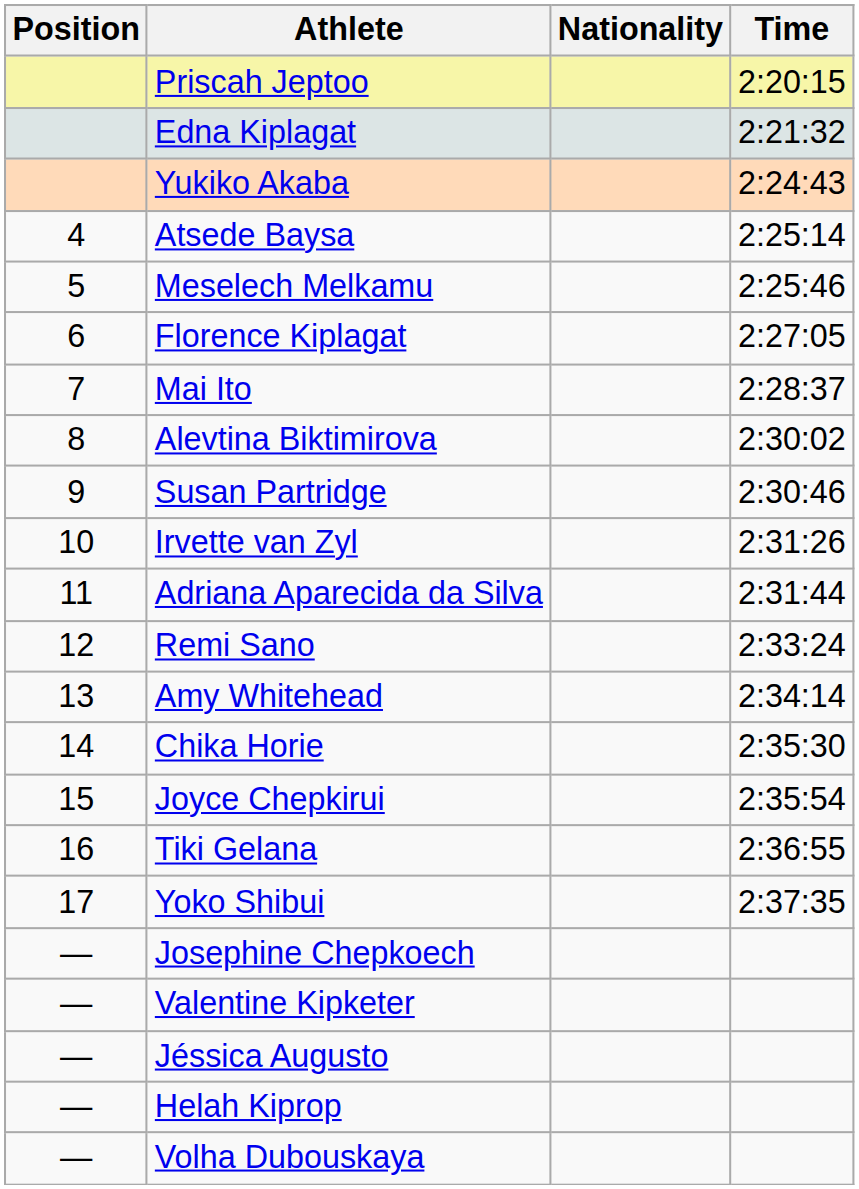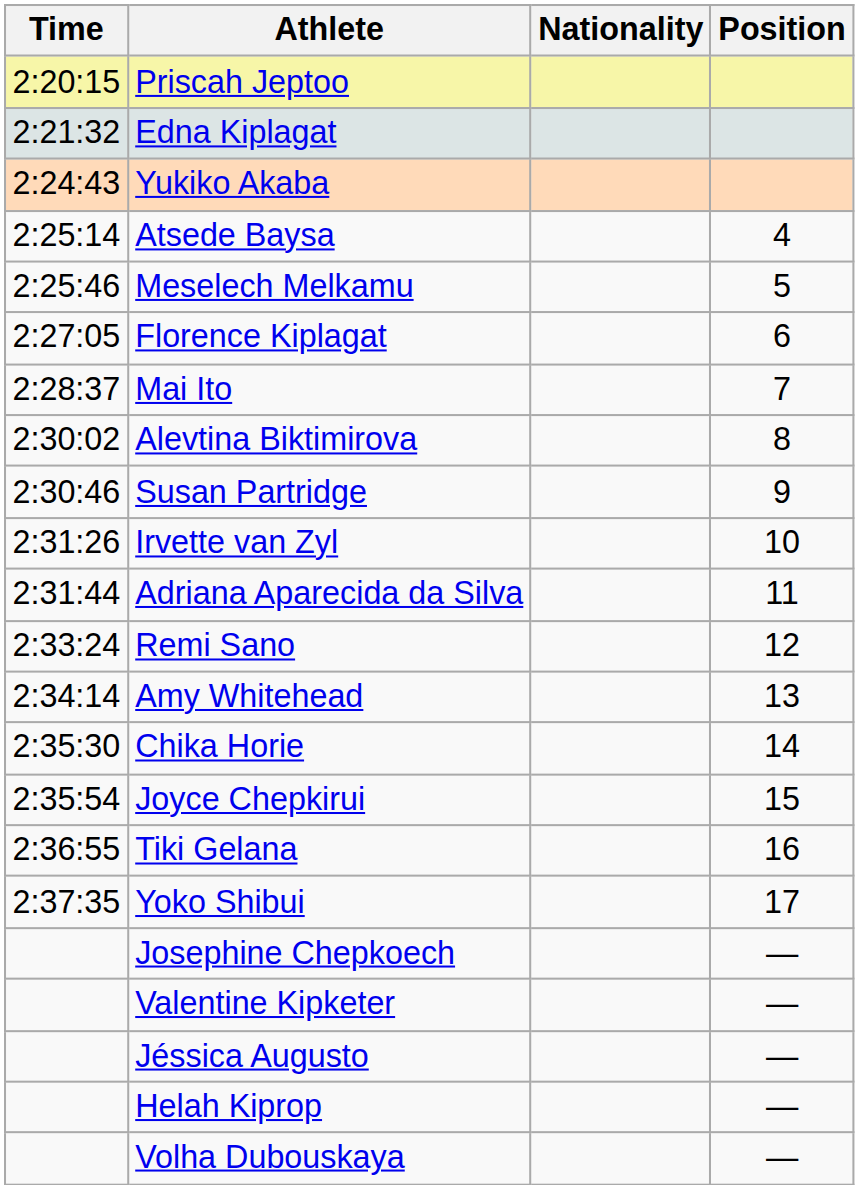 <table class="wikitable sortable">
 <tr>
-<th>Position</th>
+<th>Time</th>
 <th>Athlete</th>
 <th>Nationality</th>
-<th>Time</th>
+<th>Position</th>
 </tr>
 <tr bgcolor=#F7F6A8>
-<td align=center></td>
+<td>2:20:15</td>
 <td><a href='#'>Priscah Jeptoo</a></td>
 <td></td>
-<td>2:20:15</td>
+<td align=center></td>
 </tr>
 <tr bgcolor=#DCE5E5>
-<td align=center></td>
+<td>2:21:32</td>
 <td><a href='#'>Edna Kiplagat</a></td>
 <td></td>
-<td>2:21:32</td>
+<td align=center></td>
 </tr>
 <tr bgcolor=#FFDAB9>
-<td align=center></td>
+<td>2:24:43</td>
 <td><a href='#'>Yukiko Akaba</a></td>
 <td></td>
-<td>2:24:43</td>
+<td align=center></td>
 </tr>
 <tr>
-<td align=center>4</td>
+<td>2:25:14</td>
 <td><a href='#'>Atsede Baysa</a></td>
 <td></td>
-<td>2:25:14</td>
+<td align=center>4</td>
 </tr>
 <tr>
-<td align=center>5</td>
+<td>2:25:46</td>
 <td><a href='#'>Meselech Melkamu</a></td>
 <td></td>
-<td>2:25:46</td>
+<td align=center>5</td>
 </tr>
 <tr>
-<td align=center>6</td>
+<td>2:27:05</td>
 <td><a href='#'>Florence Kiplagat</a></td>
 <td></td>
-<td>2:27:05</td>
+<td align=center>6</td>
 </tr>
 <tr>
-<td align=center>7</td>
+<td>2:28:37</td>
 <td><a href='#'>Mai Ito</a></td>
 <td></td>
-<td>2:28:37</td>
+<td align=center>7</td>
 </tr>
 <tr>
-<td align=center>8</td>
+<td>2:30:02</td>
 <td><a href='#'>Alevtina Biktimirova</a></td>
 <td></td>
-<td>2:30:02</td>
+<td align=center>8</td>
 </tr>
 <tr>
-<td align=center>9</td>
+<td>2:30:46</td>
 <td><a href='#'>Susan Partridge</a></td>
 <td></td>
-<td>2:30:46</td>
+<td align=center>9</td>
 </tr>
 <tr>
-<td align=center>10</td>
+<td>2:31:26</td>
 <td><a href='#'>Irvette van Zyl</a></td>
 <td></td>
-<td>2:31:26</td>
+<td align=center>10</td>
 </tr>
 <tr>
-<td align=center>11</td>
+<td>2:31:44</td>
 <td><a href='#'>Adriana Aparecida da Silva</a></td>
 <td></td>
-<td>2:31:44</td>
+<td align=center>11</td>
 </tr>
 <tr>
-<td align=center>12</td>
+<td>2:33:24</td>
 <td><a href='#'>Remi Sano</a></td>
 <td></td>
-<td>2:33:24</td>
+<td align=center>12</td>
 </tr>
 <tr>
-<td align=center>13</td>
+<td>2:34:14</td>
 <td><a href='#'>Amy Whitehead</a></td>
 <td></td>
-<td>2:34:14</td>
+<td align=center>13</td>
 </tr>
 <tr>
-<td align=center>14</td>
+<td>2:35:30</td>
 <td><a href='#'>Chika Horie</a></td>
 <td></td>
-<td>2:35:30</td>
+<td align=center>14</td>
 </tr>
 <tr>
-<td align=center>15</td>
+<td>2:35:54</td>
 <td><a href='#'>Joyce Chepkirui</a></td>
 <td></td>
-<td>2:35:54</td>
+<td align=center>15</td>
 </tr>
 <tr>
-<td align=center>16</td>
+<td>2:36:55</td>
 <td><a href='#'>Tiki Gelana</a></td>
 <td></td>
-<td>2:36:55</td>
+<td align=center>16</td>
 </tr>
 <tr>
-<td align=center>17</td>
+<td>2:37:35</td>
 <td><a href='#'>Yoko Shibui</a></td>
 <td></td>
-<td>2:37:35</td>
+<td align=center>17</td>
 </tr>
 <tr>
-<td align=center>—</td>
+<td></td>
 <td><a href='#'>Josephine Chepkoech</a></td>
 <td></td>
-<td></td>
+<td align=center>—</td>
 </tr>
 <tr>
-<td align=center>—</td>
+<td></td>
 <td><a href='#'>Valentine Kipketer</a></td>
 <td></td>
-<td></td>
+<td align=center>—</td>
 </tr>
 <tr>
-<td align=center>—</td>
+<td></td>
 <td><a href='#'>Jéssica Augusto</a></td>
 <td></td>
-<td></td>
+<td align=center>—</td>
 </tr>
 <tr>
-<td align=center>—</td>
+<td></td>
 <td><a href='#'>Helah Kiprop</a></td>
 <td></td>
-<td></td>
+<td align=center>—</td>
 </tr>
 <tr>
-<td align=center>—</td>
+<td></td>
 <td><a href='#'>Volha Dubouskaya</a></td>
 <td></td>
-<td></td>
+<td align=center>—</td>
 </tr>
 </table>
